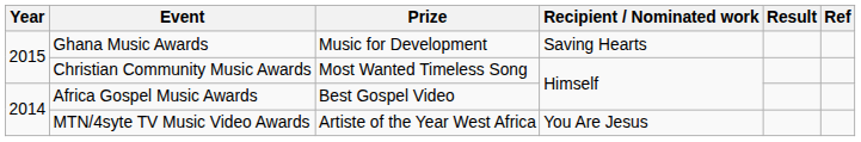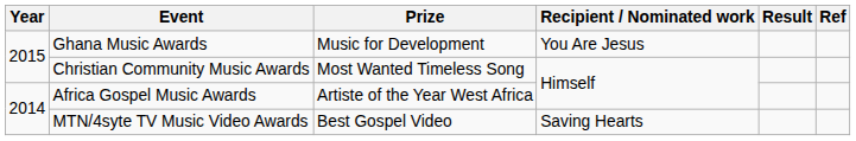 <table class="wikitable">
 <tr>
 <th>Year</th>
 <th>Event</th>
 <th>Prize</th>
 <th>Recipient / Nominated work</th>
 <th>Result</th>
 <th>Ref</th>
 </tr>
 <tr>
 <td rowspan="2">2015</td>
 <td>Ghana Music Awards</td>
 <td>Music for Development</td>
-<td>Saving Hearts</td>
+<td>You Are Jesus</td>
 <td></td>
 <td></td>
 </tr>
 <tr>
 <td>Christian Community Music Awards</td>
 <td>Most Wanted Timeless Song</td>
 <td rowspan="2">Himself</td>
 <td></td>
 <td></td>
 </tr>
 <tr>
 <td rowspan="2">2014</td>
 <td>Africa Gospel Music Awards</td>
-<td>Best Gospel Video</td>
+<td>Artiste of the Year West Africa</td>
 <td></td>
 <td></td>
 </tr>
 <tr>
 <td>MTN/4syte TV Music Video Awards</td>
-<td>Artiste of the Year West Africa</td>
-<td>You Are Jesus</td>
+<td>Best Gospel Video</td>
+<td>Saving Hearts</td>
 <td></td>
 <td></td>
 </tr>
 </table>
